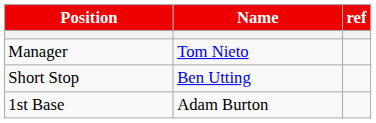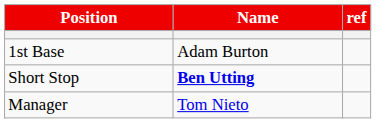 <table class="wikitable">
 <tr>
 <th style="background:#EE0000; color:white;">Position</th>
 <th style="background:#EE0000; color:white;">Name</th>
 <th style="background:#EE0000; color:white;">ref</th>
 </tr>
 <tr>
 <th width=155></th>
 <th width=155></th>
 <th width=20></th>
 </tr>
 <tr>
+<td>1st Base</td>
+<td>Adam Burton</td>
+<td></td>
+</tr>
+<tr>
+<td>Short Stop</td>
+<td><strong><a href='#'>Ben Utting</a></strong></td>
+<td></td>
+</tr>
+<tr>
 <td>Manager</td>
 <td><a href='#'>Tom Nieto</a></td>
 <td></td>
 </tr>
-<tr>
-<td>Short Stop</td>
-<td><a href='#'>Ben Utting</a></td>
-<td></td>
-</tr>
-<tr>
-<td>1st Base</td>
-<td>Adam Burton</td>
-<td></td>
-</tr>
 </table>
